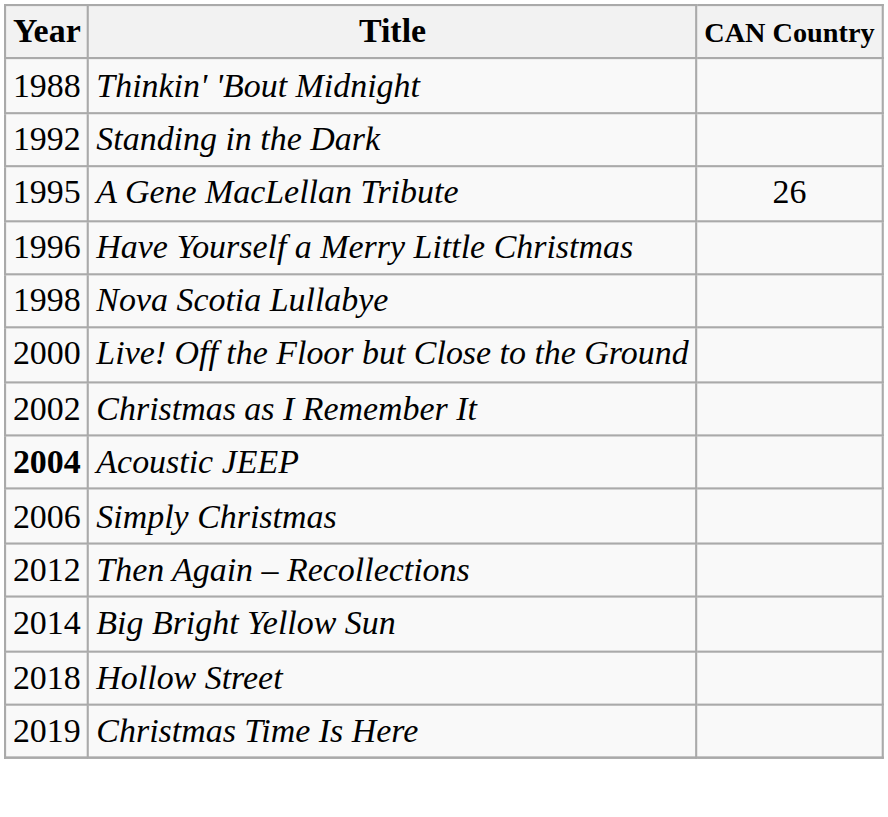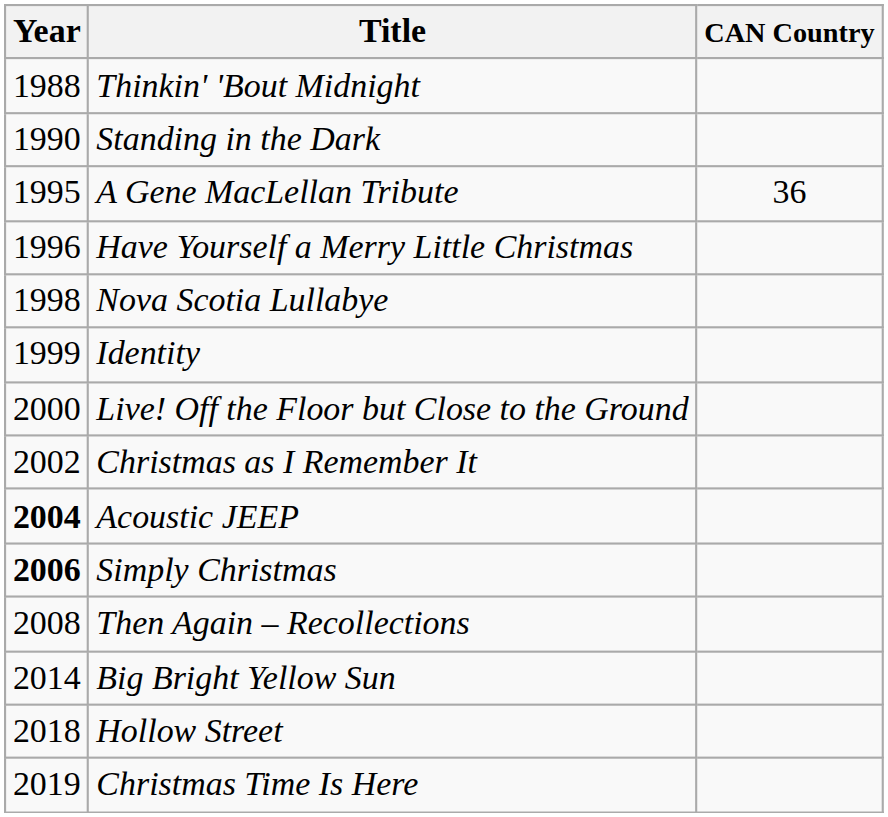 <table class="wikitable">
 <tr>
 <th>Year</th>
 <th>Title</th>
 <th><small>CAN Country</small></th>
 </tr>
 <tr>
 <td>1988</td>
 <td><em>Thinkin' 'Bout Midnight</em></td>
 <td></td>
 </tr>
 <tr>
-<td>1992</td>
+<td>1990</td>
 <td><em>Standing in the Dark</em></td>
 <td></td>
 </tr>
 <tr>
 <td>1995</td>
 <td><em>A Gene MacLellan Tribute</em></td>
-<td style="text-align:center;">26</td>
+<td style="text-align:center;">36</td>
 </tr>
 <tr>
 <td>1996</td>
 <td><em>Have Yourself a Merry Little Christmas</em></td>
 <td></td>
 </tr>
 <tr>
 <td>1998</td>
 <td><em>Nova Scotia Lullabye</em></td>
+<td></td>
+</tr>
+<tr>
+<td>1999</td>
+<td><em>Identity</em></td>
 <td></td>
 </tr>
 <tr>
 <td>2000</td>
 <td><em>Live! Off the Floor but Close to the Ground</em></td>
 <td></td>
 </tr>
 <tr>
 <td>2002</td>
 <td><em>Christmas as I Remember It</em></td>
 <td></td>
 </tr>
 <tr>
 <td><strong>2004</strong></td>
 <td><em>Acoustic JEEP</em></td>
 <td></td>
 </tr>
 <tr>
-<td>2006</td>
+<td><strong>2006</strong></td>
 <td><em>Simply Christmas</em></td>
 <td></td>
 </tr>
 <tr>
-<td>2012</td>
+<td>2008</td>
 <td><em>Then Again – Recollections</em></td>
 <td></td>
 </tr>
 <tr>
 <td>2014</td>
 <td><em>Big Bright Yellow Sun</em></td>
 <td></td>
 </tr>
 <tr>
 <td>2018</td>
 <td><em>Hollow Street</em></td>
 <td></td>
 </tr>
 <tr>
 <td>2019</td>
 <td><em>Christmas Time Is Here</em></td>
 <td></td>
 </tr>
 <tr>
 </tr>
 </table>
